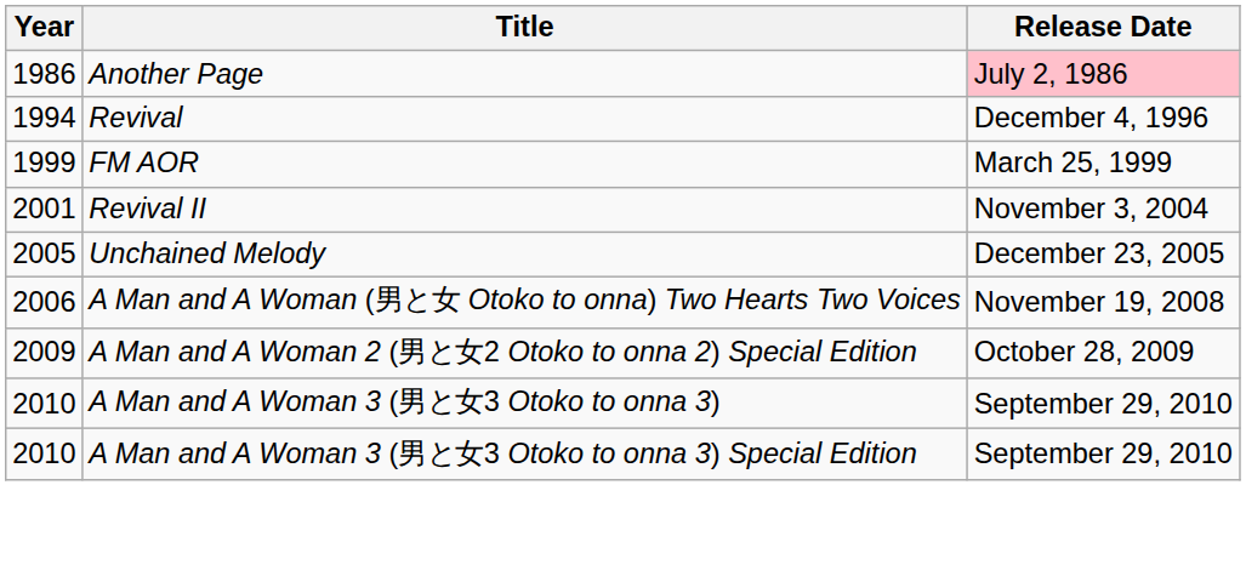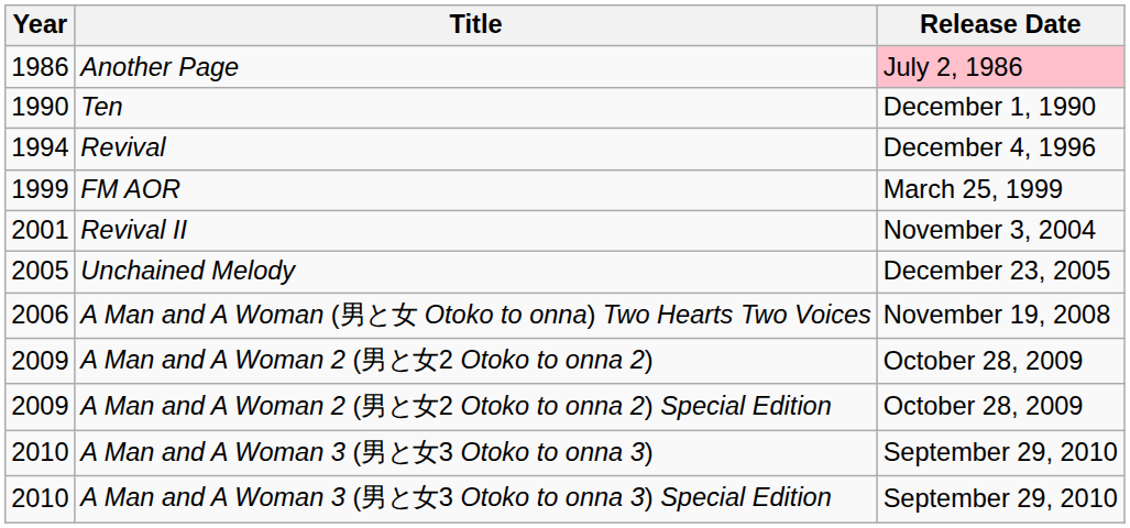 <table class="wikitable">
 <tr>
 <th>Year</th>
 <th>Title</th>
 <th>Release Date</th>
 </tr>
 <tr>
 <td>1986</td>
 <td><em>Another Page</em></td>
 <td style="background: pink;">July 2, 1986</td>
+</tr>
+<tr>
+<td>1990</td>
+<td><em>Ten</em></td>
+<td>December 1, 1990</td>
 </tr>
 <tr>
 <td>1994</td>
 <td><em>Revival</em></td>
 <td>December 4, 1996</td>
 </tr>
 <tr>
 <td>1999</td>
 <td><em>FM AOR</em></td>
 <td>March 25, 1999</td>
 </tr>
 <tr>
 <td>2001</td>
 <td><em>Revival II</em></td>
 <td>November 3, 2004</td>
 </tr>
 <tr>
 <td>2005</td>
 <td><em>Unchained Melody</em></td>
 <td>December 23, 2005</td>
 </tr>
 <tr>
 <td>2006</td>
 <td><em>A Man and A Woman</em> (男と女 <em>Otoko to onna</em>) <em>Two Hearts Two Voices</em></td>
 <td>November 19, 2008</td>
 </tr>
 <tr>
 <td>2009</td>
+<td><em>A Man and A Woman 2</em> (男と女2 <em>Otoko to onna 2</em>)</td>
+<td>October 28, 2009</td>
+</tr>
+<tr>
+<td>2009</td>
 <td><em>A Man and A Woman 2</em> (男と女2 <em>Otoko to onna 2</em>) <em>Special Edition</em></td>
 <td>October 28, 2009</td>
 </tr>
 <tr>
 <td>2010</td>
 <td><em>A Man and A Woman 3</em> (男と女3 <em>Otoko to onna 3</em>)</td>
 <td>September 29, 2010</td>
 </tr>
 <tr>
 <td>2010</td>
 <td><em>A Man and A Woman 3</em> (男と女3 <em>Otoko to onna 3</em>) <em>Special Edition</em></td>
 <td>September 29, 2010</td>
 </tr>
 </table>
